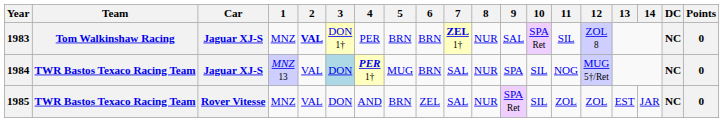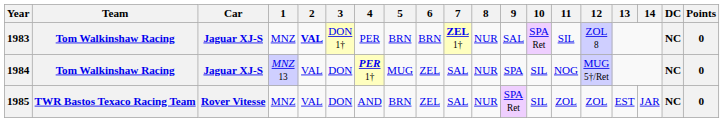 <table class="wikitable" style="text-align:center; font-size:85%">
 <tr>
 <th>Year</th>
 <th>Team</th>
 <th>Car</th>
 <th>1</th>
 <th>2</th>
 <th>3</th>
 <th>4</th>
 <th>5</th>
 <th>6</th>
 <th>7</th>
 <th>8</th>
 <th>9</th>
 <th>10</th>
 <th>11</th>
 <th>12</th>
 <th>13</th>
 <th>14</th>
 <th>DC</th>
 <th>Points</th>
 </tr>
 <tr>
 <th>1983</th>
 <th align="left" nowrap> <a href='#'>Tom Walkinshaw Racing</a></th>
 <th nowrap><a href='#'>Jaguar XJ-S</a></th>
 <td><a href='#'>MNZ</a></td>
 <td><strong><a href='#'>VAL</a></strong></td>
 <td style="background:#FFFFBF;"><a href='#'>DON</a><br><small>1†</small></td>
 <td><a href='#'>PER</a></td>
 <td><a href='#'>BRN</a></td>
 <td><a href='#'>BRN</a></td>
 <td style="background:#FFFFBF;"><strong><a href='#'>ZEL</a></strong><br><small>1†</small></td>
 <td><a href='#'>NUR</a></td>
 <td><a href='#'>SAL</a></td>
 <td style="background:#EFCFFF;"><a href='#'>SPA</a><br><small>Ret</small></td>
 <td><a href='#'>SIL</a></td>
 <td style="background:#CFCFFF;"><a href='#'>ZOL</a><br><small>8</small></td>
 <td colspan=2></td>
 <th>NC</th>
 <th>0</th>
 </tr>
 <tr>
 <th>1984</th>
-<th align="left" nowrap> <a href='#'>TWR Bastos Texaco Racing Team</a></th>
+<th nowrap> <a href='#'>Tom Walkinshaw Racing</a></th>
 <th nowrap><a href='#'>Jaguar XJ-S</a></th>
 <td style="background:#CFCFFF;"><em><a href='#'>MNZ</a></em><br><small>13</small></td>
 <td><a href='#'>VAL</a></td>
-<td style="background: lightblue;"><a href='#'>DON</a></td>
+<td><a href='#'>DON</a></td>
 <td style="background:#FFFFBF;"><strong><em><a href='#'>PER</a></em></strong><br><small>1†</small></td>
 <td><a href='#'>MUG</a></td>
-<td><a href='#'>BRN</a></td>
+<td><a href='#'>ZEL</a></td>
 <td><a href='#'>SAL</a></td>
 <td><a href='#'>NUR</a></td>
 <td><a href='#'>SPA</a></td>
 <td><a href='#'>SIL</a></td>
 <td><a href='#'>NOG</a></td>
 <td style="background:#CFCFFF;"><a href='#'>MUG</a><br><small>5†/Ret</small></td>
 <td colspan=2></td>
 <th>NC</th>
 <th>0</th>
 </tr>
 <tr>
 <th>1985</th>
 <th align="left" nowrap> <a href='#'>TWR Bastos Texaco Racing Team</a></th>
 <th nowrap><a href='#'>Rover Vitesse</a></th>
 <td><a href='#'>MNZ</a></td>
 <td><a href='#'>VAL</a></td>
 <td><a href='#'>DON</a></td>
 <td><a href='#'>AND</a></td>
 <td><a href='#'>BRN</a></td>
 <td><a href='#'>ZEL</a></td>
 <td><a href='#'>SAL</a></td>
 <td><a href='#'>NUR</a></td>
 <td style="background:#EFCFFF;"><a href='#'>SPA</a><br><small>Ret</small></td>
 <td><a href='#'>SIL</a></td>
 <td><a href='#'>ZOL</a></td>
 <td><a href='#'>ZOL</a></td>
 <td><a href='#'>EST</a></td>
 <td><a href='#'>JAR</a></td>
 <th>NC</th>
 <th>0</th>
 </tr>
 </table>
